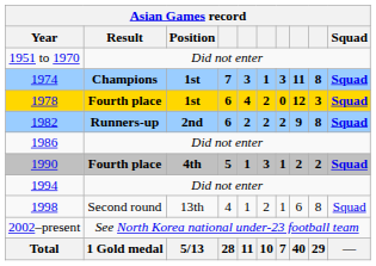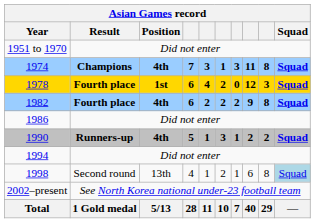 <table class="wikitable" style="text-align: center;">
 <tr>
 <th colspan=10><a href='#'>Asian Games</a> record</th>
 </tr>
 <tr>
 <th>Year</th>
 <th>Result</th>
 <th>Position</th>
 <th></th>
 <th></th>
 <th></th>
 <th></th>
 <th></th>
 <th></th>
 <th>Squad</th>
 </tr>
 <tr>
 <td><a href='#'>1951</a> to <a href='#'>1970</a></td>
 <td colspan=9><em>Did not enter</em></td>
 </tr>
 <tr bgcolor="#9acdff">
 <td> <a href='#'>1974</a></td>
 <td><strong>Champions</strong></td>
-<td><strong>1st</strong></td>
+<td><strong>4th</strong></td>
 <td><strong>7</strong></td>
 <td><strong>3</strong></td>
 <td><strong>1</strong></td>
 <td><strong>3</strong></td>
 <td><strong>11</strong></td>
 <td><strong>8</strong></td>
 <td><strong><a href='#'>Squad</a></strong></td>
 </tr>
 <tr bgcolor=gold>
 <td> <a href='#'>1978</a></td>
 <td><strong>Fourth place</strong></td>
 <td><strong>1st</strong></td>
 <td><strong>6</strong></td>
 <td><strong>4</strong></td>
 <td><strong>2</strong></td>
 <td><strong>0</strong></td>
 <td><strong>12</strong></td>
 <td><strong>3</strong></td>
 <td><strong><a href='#'>Squad</a></strong></td>
 </tr>
 <tr bgcolor="#9acdff">
 <td> <a href='#'>1982</a></td>
-<td><strong>Runners-up</strong></td>
-<td><strong>2nd</strong></td>
+<td><strong>Fourth place</strong></td>
+<td><strong>4th</strong></td>
 <td><strong>6</strong></td>
 <td><strong>2</strong></td>
 <td><strong>2</strong></td>
 <td><strong>2</strong></td>
 <td><strong>9</strong></td>
 <td><strong>8</strong></td>
 <td><strong><a href='#'>Squad</a></strong></td>
 </tr>
 <tr>
 <td> <a href='#'>1986</a></td>
 <td colspan=9><em>Did not enter</em></td>
 </tr>
 <tr bgcolor=silver>
 <td> <a href='#'>1990</a></td>
-<td><strong>Fourth place</strong></td>
+<td><strong>Runners-up</strong></td>
 <td><strong>4th</strong></td>
 <td><strong>5</strong></td>
 <td><strong>1</strong></td>
 <td><strong>3</strong></td>
 <td><strong>1</strong></td>
 <td><strong>2</strong></td>
 <td><strong>2</strong></td>
 <td><strong><a href='#'>Squad</a></strong></td>
 </tr>
 <tr>
 <td> <a href='#'>1994</a></td>
 <td colspan=9><em>Did not enter</em></td>
 </tr>
 <tr>
 <td> <a href='#'>1998</a></td>
 <td>Second round</td>
 <td>13th</td>
 <td>4</td>
 <td>1</td>
 <td>2</td>
 <td>1</td>
 <td>6</td>
 <td>8</td>
-<td><a href='#'>Squad</a></td>
+<td style="background: lightblue;"><a href='#'>Squad</a></td>
 </tr>
 <tr>
 <td><a href='#'>2002</a>–present</td>
 <td colspan=9><em>See <a href='#'>North Korea national under-23 football team</a></em></td>
 </tr>
 <tr>
 <th>Total</th>
 <th>1 Gold medal</th>
 <th>5/13</th>
 <th>28</th>
 <th>11</th>
 <th>10</th>
 <th>7</th>
 <th>40</th>
 <th>29</th>
 <th>—</th>
 </tr>
 </table>
